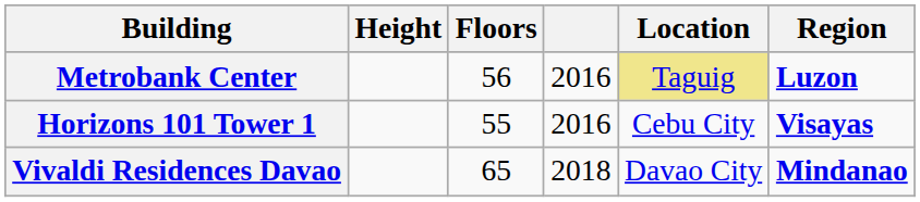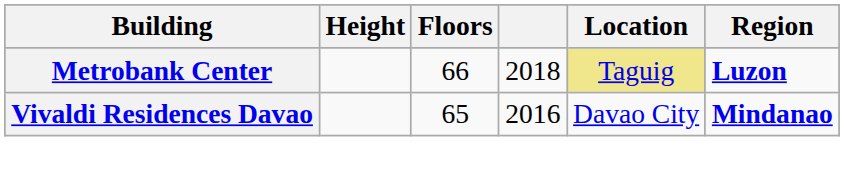 <table class="wikitable sortable plainrowheaders toptextcells" style="text-align:center;">
 <tr>
 <th scope="col">Building</th>
 <th scope="col">Height</th>
 <th scope="col">Floors</th>
 <th scope="col"></th>
 <th scope="col">Location</th>
 <th scope="col">Region</th>
 </tr>
 <tr>
 <th scope="row"><a href='#'>Metrobank Center</a></th>
 <td style="text-align:right;"></td>
-<td>56</td>
-<td>2016</td>
+<td>66</td>
+<td>2018</td>
 <td style="background: khaki;"><a href='#'>Taguig</a></td>
 <td style="text-align:left;font-weight:bold;"><a href='#'>Luzon</a></td>
-</tr>
-<tr>
-<th scope="row"><a href='#'>Horizons 101 Tower 1</a></th>
-<td style="text-align:right;"></td>
-<td>55</td>
-<td>2016</td>
-<td><a href='#'>Cebu City</a></td>
-<td style="text-align:left;font-weight:bold;"><a href='#'>Visayas</a></td>
 </tr>
 <tr>
 <th scope="row"><a href='#'>Vivaldi  Residences Davao</a></th>
 <td style="text-align:right;"></td>
 <td>65</td>
-<td>2018</td>
+<td>2016</td>
 <td><a href='#'>Davao City</a></td>
 <td style="text-align:left;font-weight:bold;"><a href='#'>Mindanao</a></td>
 </tr>
 </table>
